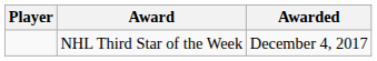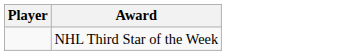 <table class="wikitable sortable" style="width:auto;">
 <tr>
 <th>Player</th>
 <th>Award</th>
-<th data-sort-type="date">Awarded</th>
 </tr>
 <tr>
 <td></td>
 <td>NHL Third Star of the Week</td>
-<td>December 4, 2017</td>
 </tr>
 </table>
